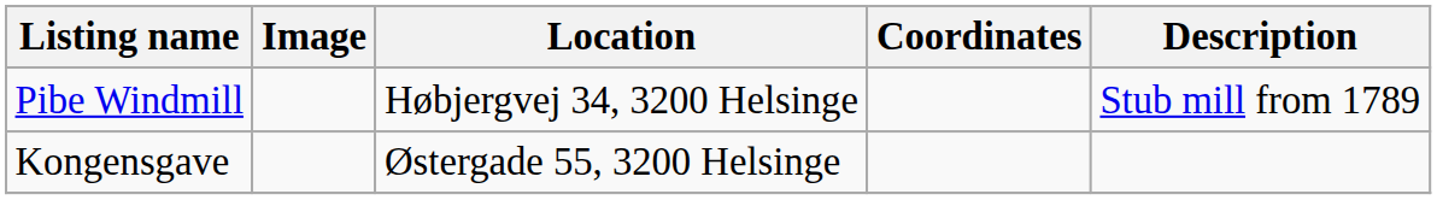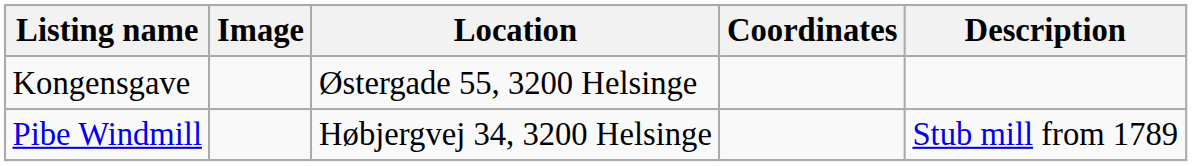 <table class="wikitable sortable">
 <tr>
 <th>Listing name</th>
 <th>Image</th>
 <th>Location</th>
 <th>Coordinates</th>
 <th>Description</th>
 </tr>
 <tr>
+<td>Kongensgave</td>
+<td></td>
+<td>Østergade 55, 3200 Helsinge</td>
+<td></td>
+<td></td>
+</tr>
+<tr>
 <td><a href='#'>Pibe Windmill</a></td>
 <td></td>
 <td>Høbjergvej 34, 3200 Helsinge</td>
 <td></td>
 <td><a href='#'>Stub mill</a> from 1789</td>
 </tr>
 <tr>
-<td>Kongensgave</td>
-<td></td>
-<td>Østergade 55, 3200 Helsinge</td>
-<td></td>
-<td></td>
-</tr>
-<tr>
 </tr>
 </table>
